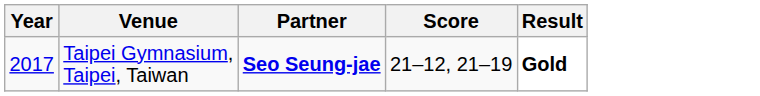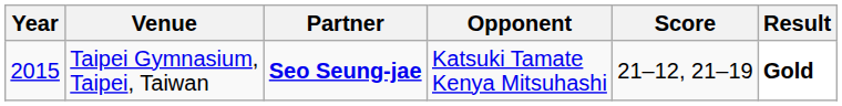 <table class="sortable wikitable" style="font-size: 90%;">
 <tr>
 <th>Year</th>
 <th>Venue</th>
 <th>Partner</th>
+<th>Opponent</th>
 <th>Score</th>
 <th>Result</th>
 </tr>
 <tr>
-<td align="center"><a href='#'>2017</a></td>
+<td align="center"><a href='#'>2015</a></td>
 <td align="left"><a href='#'>Taipei Gymnasium</a>,<br><a href='#'>Taipei</a>, Taiwan</td>
 <td align="left"><strong> <a href='#'>Seo Seung-jae</a></strong></td>
+<td align="left"> <a href='#'>Katsuki Tamate</a> <br>  <a href='#'>Kenya Mitsuhashi</a></td>
 <td align="left">21–12, 21–19</td>
 <td style="text-align:left; background:white"> <strong>Gold</strong></td>
 </tr>
 </table>
